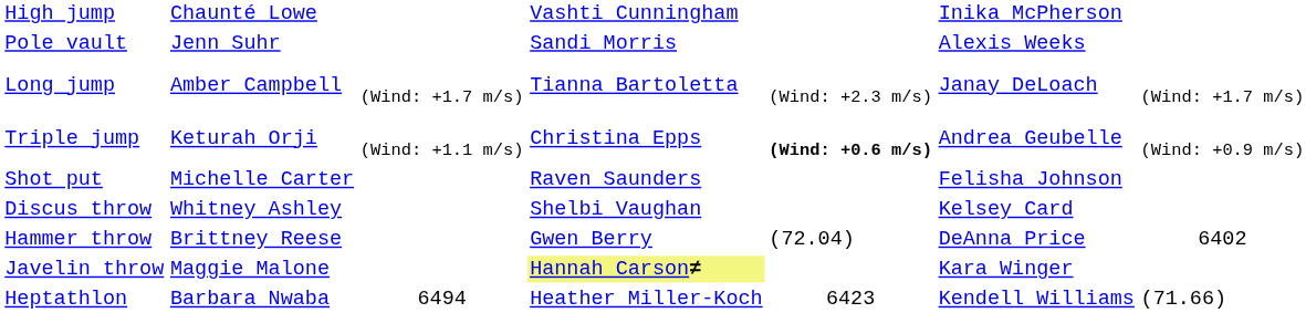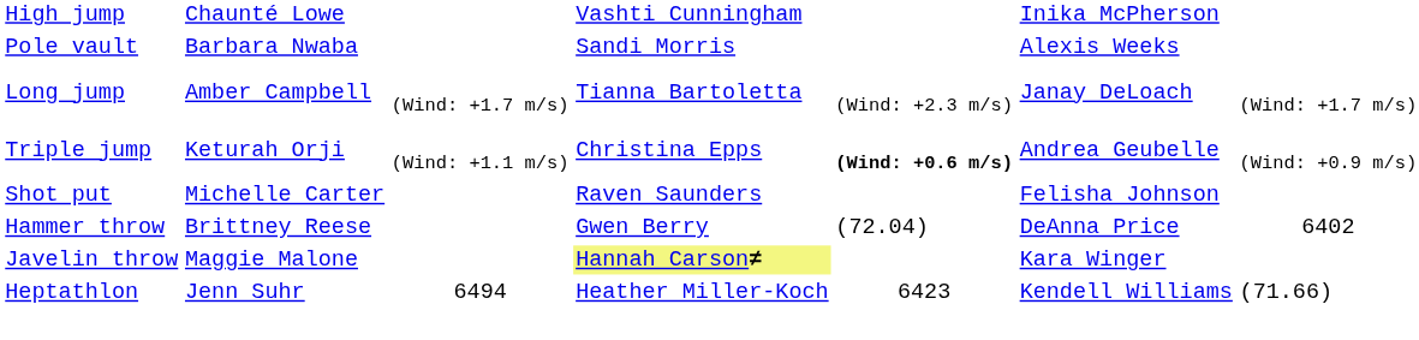 <table>
 <tr>
 <td><a href='#'>High jump</a></td>
 <td><a href='#'>Chaunté Lowe</a></td>
 <td></td>
 <td><a href='#'>Vashti Cunningham</a></td>
 <td></td>
 <td><a href='#'>Inika McPherson</a></td>
 <td></td>
 </tr>
 <tr>
 <td><a href='#'>Pole vault</a></td>
-<td><a href='#'>Jenn Suhr</a></td>
+<td><a href='#'>Barbara Nwaba</a></td>
 <td></td>
 <td><a href='#'>Sandi Morris</a></td>
 <td></td>
 <td><a href='#'>Alexis Weeks</a></td>
 <td></td>
 </tr>
 <tr>
 <td><a href='#'>Long jump</a></td>
 <td><a href='#'>Amber Campbell</a></td>
 <td> <br><small>(Wind: +1.7 m/s)</small></td>
 <td><a href='#'>Tianna Bartoletta</a></td>
 <td><br><small>(Wind: +2.3 m/s)</small></td>
 <td><a href='#'>Janay DeLoach</a></td>
 <td><br><small>(Wind: +1.7 m/s)</small></td>
 </tr>
 <tr>
 <td><a href='#'>Triple jump</a></td>
 <td><a href='#'>Keturah Orji</a></td>
 <td><br><small>(Wind: +1.1 m/s)</small></td>
 <td><a href='#'>Christina Epps</a></td>
 <td><strong><br><small>(Wind: +0.6 m/s)</small></strong></td>
 <td><a href='#'>Andrea Geubelle</a></td>
 <td><br><small>(Wind: +0.9 m/s)</small></td>
 </tr>
 <tr>
 <td><a href='#'>Shot put</a></td>
 <td><a href='#'>Michelle Carter</a></td>
 <td></td>
 <td><a href='#'>Raven Saunders</a></td>
 <td></td>
 <td><a href='#'>Felisha Johnson</a></td>
 <td></td>
 </tr>
 <tr>
-<td><a href='#'>Discus throw</a></td>
-<td><a href='#'>Whitney Ashley</a></td>
-<td></td>
-<td><a href='#'>Shelbi Vaughan</a></td>
-<td></td>
-<td><a href='#'>Kelsey Card</a></td>
-<td></td>
-</tr>
-<tr>
 <td><a href='#'>Hammer throw</a></td>
 <td><a href='#'>Brittney Reese</a></td>
 <td></td>
 <td><a href='#'>Gwen Berry</a></td>
 <td> (72.04)</td>
 <td><a href='#'>DeAnna Price</a></td>
 <td align=center>6402</td>
 </tr>
 <tr>
 <td><a href='#'>Javelin throw</a></td>
 <td><a href='#'>Maggie Malone</a></td>
 <td></td>
 <td bgcolor=#F3F781><a href='#'>Hannah Carson</a><strong>≠</strong></td>
 <td></td>
 <td><a href='#'>Kara Winger</a></td>
 <td></td>
 </tr>
 <tr>
 <td><a href='#'>Heptathlon</a></td>
-<td><a href='#'>Barbara Nwaba</a></td>
+<td><a href='#'>Jenn Suhr</a></td>
 <td align=center>6494</td>
 <td><a href='#'>Heather Miller-Koch</a></td>
 <td align=center>6423</td>
 <td><a href='#'>Kendell Williams</a></td>
 <td> (71.66)</td>
 </tr>
 </table>
